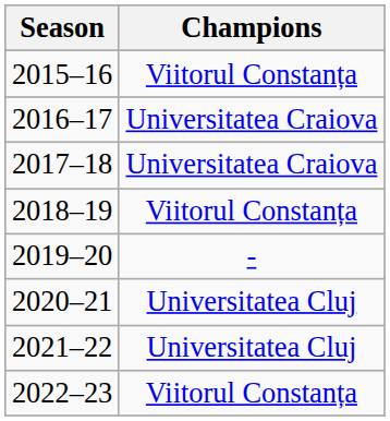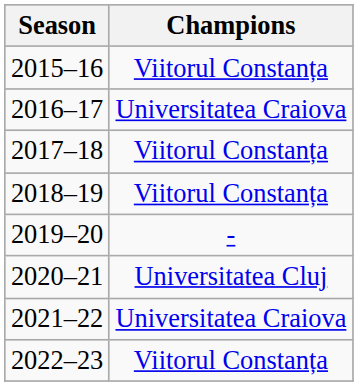 <table class="wikitable">
 <tr>
 <th>Season</th>
 <th>Champions</th>
 </tr>
 <tr>
 <td>2015–16</td>
 <td style="text-align:center;"><a href='#'>Viitorul Constanța</a></td>
 </tr>
 <tr>
 <td>2016–17</td>
 <td style="text-align:center;"><a href='#'>Universitatea Craiova</a></td>
 </tr>
 <tr>
 <td>2017–18</td>
-<td style="text-align:center;"><a href='#'>Universitatea Craiova</a></td>
+<td style="text-align:center;"><a href='#'>Viitorul Constanța</a></td>
 </tr>
 <tr>
 <td>2018–19</td>
 <td style="text-align:center;"><a href='#'>Viitorul Constanța</a></td>
 </tr>
 <tr>
 <td>2019–20</td>
 <td style="text-align:center;"><a href='#'>-</a></td>
 </tr>
 <tr>
 <td>2020–21</td>
 <td style="text-align:center;"><a href='#'>Universitatea Cluj</a></td>
 </tr>
 <tr>
 <td>2021–22</td>
-<td style="text-align:center;"><a href='#'>Universitatea Cluj</a></td>
+<td style="text-align:center;"><a href='#'>Universitatea Craiova</a></td>
 </tr>
 <tr>
 <td>2022–23</td>
 <td style="text-align:center;"><a href='#'>Viitorul Constanța</a></td>
 </tr>
 </table>
